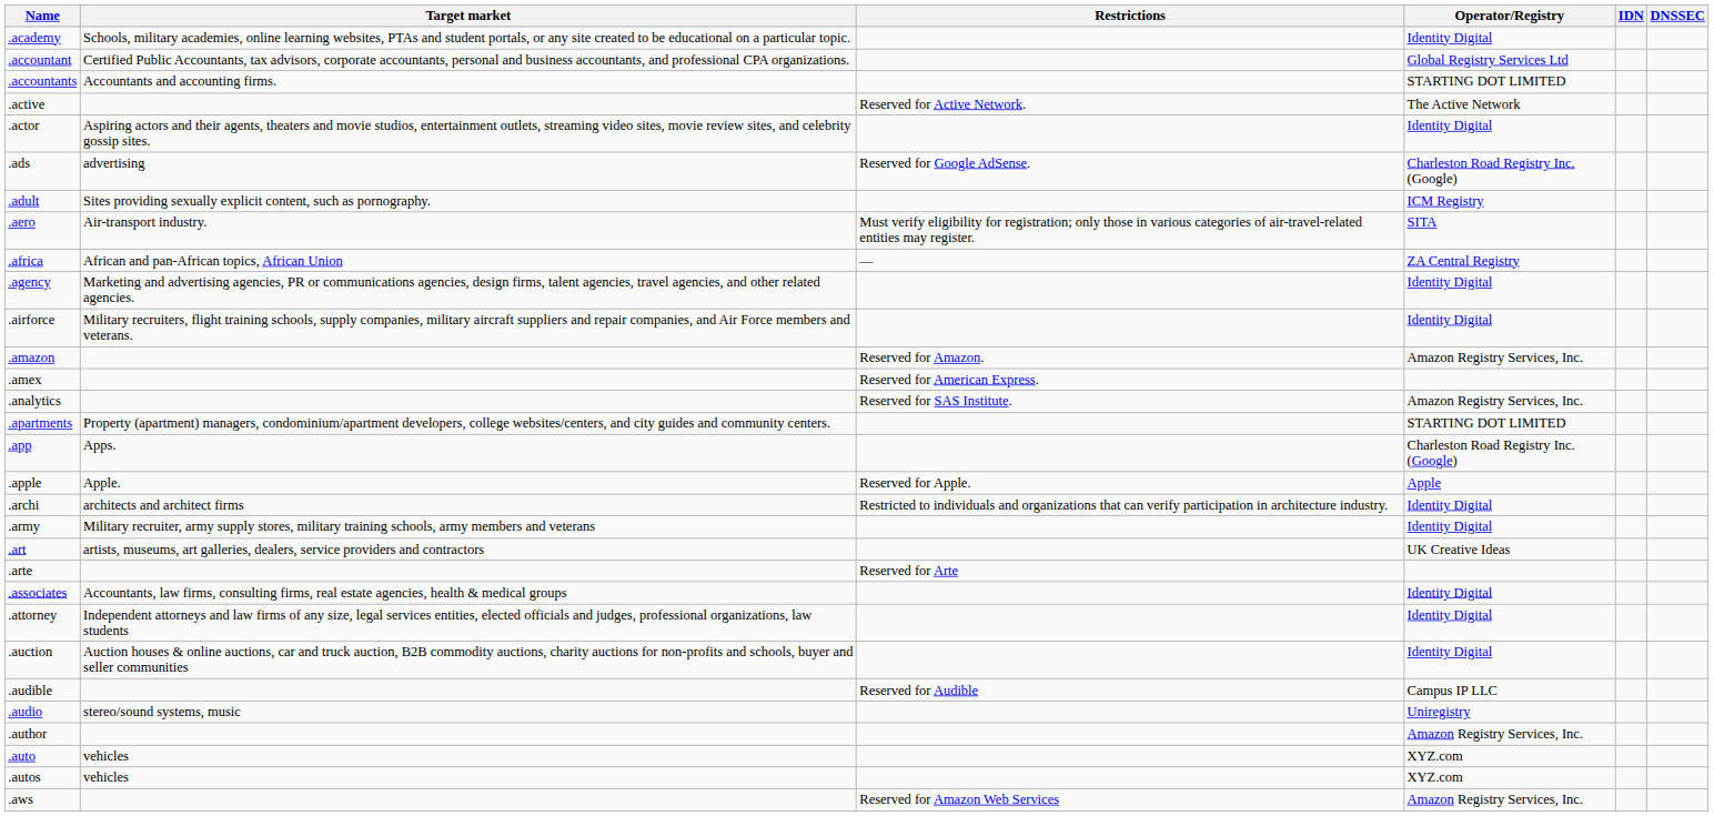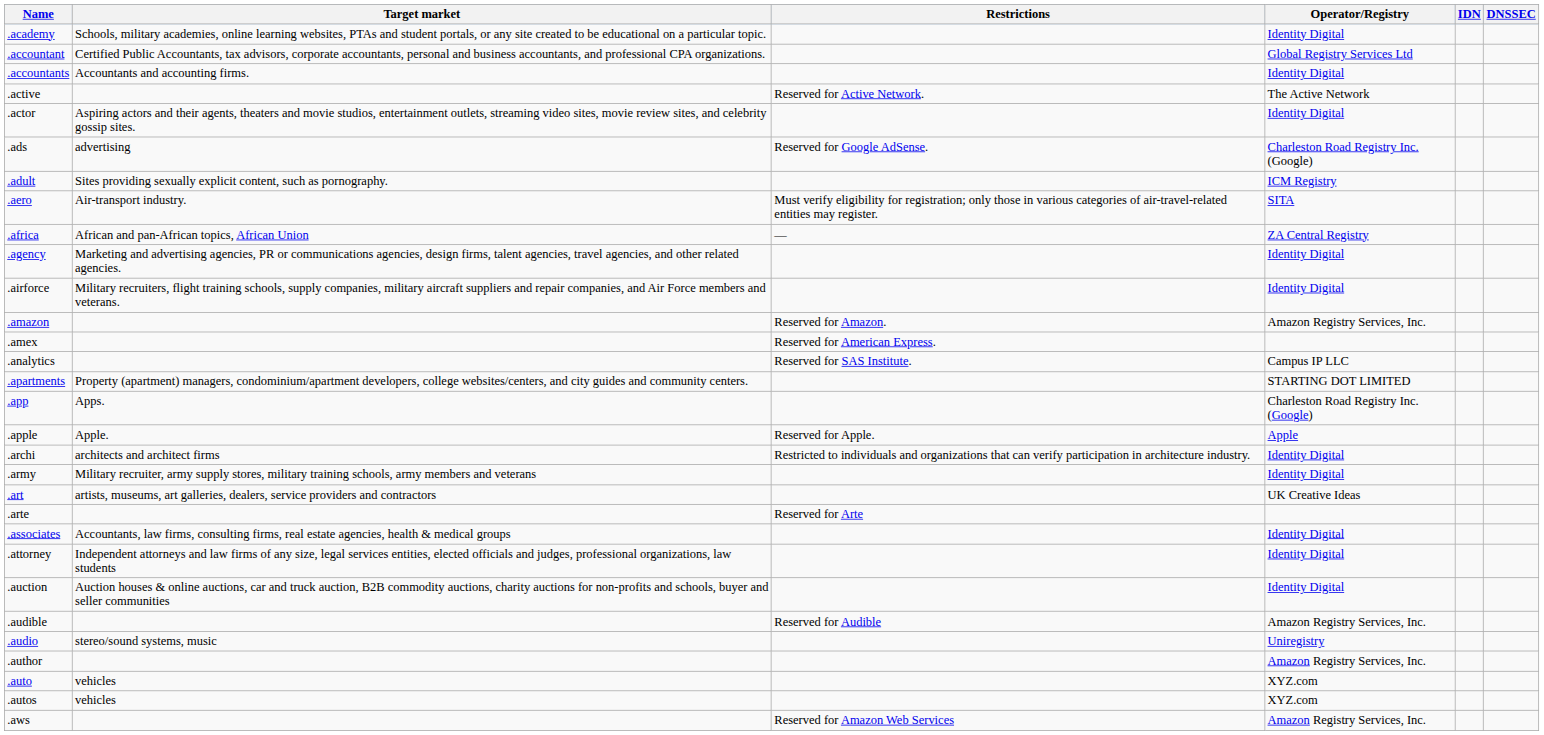 <table class="wikitable sortable">
 <tr style="background:#a0d0ff">
 <th><a href='#'>Name</a></th>
 <th>Target market</th>
 <th class="unsortable">Restrictions</th>
 <th>Operator/Registry</th>
 <th><a href='#'>IDN</a></th>
 <th><a href='#'>DNSSEC</a></th>
 </tr>
 <tr valign="top">
 <td><a href='#'>.academy</a></td>
 <td>Schools, military academies, online learning websites, PTAs and student portals, or any site created to be educational on a particular topic.</td>
 <td></td>
 <td><a href='#'>Identity Digital</a></td>
 <td></td>
 <td></td>
 </tr>
 <tr valign="top">
 <td><a href='#'>.accountant</a></td>
 <td>Certified Public Accountants, tax advisors, corporate accountants, personal and business accountants, and professional CPA organizations.</td>
 <td></td>
 <td><a href='#'>Global Registry Services Ltd</a></td>
 <td></td>
 <td></td>
 </tr>
 <tr valign="top">
 <td><a href='#'>.accountants</a></td>
 <td>Accountants and accounting firms.</td>
 <td></td>
-<td>STARTING DOT LIMITED</td>
+<td><a href='#'>Identity Digital</a></td>
 <td></td>
 <td></td>
 </tr>
 <tr valign="top">
 <td>.active</td>
 <td></td>
 <td>Reserved for <a href='#'>Active Network</a>.</td>
 <td>The Active Network</td>
 <td></td>
 <td></td>
 </tr>
 <tr valign="top">
 <td>.actor</td>
 <td>Aspiring actors and their agents, theaters and movie studios, entertainment outlets, streaming video sites, movie review sites, and celebrity gossip sites.</td>
 <td></td>
 <td><a href='#'>Identity Digital</a></td>
 <td></td>
 <td></td>
 </tr>
 <tr valign=top>
 <td>.ads</td>
 <td>advertising</td>
 <td>Reserved for <a href='#'>Google AdSense</a>.</td>
 <td><a href='#'>Charleston Road Registry Inc.</a> (Google)</td>
 <td></td>
 <td></td>
 </tr>
 <tr valign="top">
 <td><a href='#'>.adult</a></td>
 <td>Sites providing sexually explicit content, such as pornography.</td>
 <td></td>
 <td><a href='#'>ICM Registry</a></td>
 <td></td>
 <td></td>
 </tr>
 <tr valign="top">
 <td><a href='#'>.aero</a></td>
 <td>Air-transport industry.</td>
 <td>Must verify eligibility for registration; only those in various categories of air-travel-related entities may register.</td>
 <td><a href='#'>SITA</a></td>
 <td></td>
 <td></td>
 </tr>
 <tr valign="top">
 <td><a href='#'>.africa</a></td>
 <td>African and pan-African topics, <a href='#'>African Union</a></td>
 <td>—</td>
 <td><a href='#'>ZA Central Registry</a></td>
 <td></td>
 <td></td>
 </tr>
 <tr valign="top">
 <td><a href='#'>.agency</a></td>
 <td>Marketing and advertising agencies, PR or communications agencies, design firms, talent agencies, travel agencies, and other related agencies.</td>
 <td></td>
 <td><a href='#'>Identity Digital</a></td>
 <td></td>
 <td></td>
 </tr>
 <tr valign="top">
 <td>.airforce</td>
 <td>Military recruiters, flight training schools, supply companies, military aircraft suppliers and repair companies, and Air Force members and veterans.</td>
 <td></td>
 <td><a href='#'>Identity Digital</a></td>
 <td></td>
 <td></td>
 </tr>
 <tr valign=top>
 <td><a href='#'>.amazon</a></td>
 <td></td>
 <td>Reserved for <a href='#'>Amazon</a>.</td>
 <td>Amazon Registry Services, Inc.</td>
 <td></td>
 <td></td>
 </tr>
 <tr valign=top>
 <td>.amex</td>
 <td></td>
 <td>Reserved for <a href='#'>American Express</a>.</td>
 <td></td>
 <td></td>
 <td></td>
 </tr>
 <tr valign=top>
 <td>.analytics</td>
 <td></td>
 <td>Reserved for <a href='#'>SAS Institute</a>.</td>
-<td>Amazon Registry Services, Inc.</td>
+<td>Campus IP LLC</td>
 <td></td>
 <td></td>
 </tr>
 <tr valign="top">
 <td><a href='#'>.apartments</a></td>
 <td>Property (apartment) managers, condominium/apartment developers, college websites/centers, and city guides and community centers.</td>
 <td></td>
 <td>STARTING DOT LIMITED</td>
 <td></td>
 <td></td>
 </tr>
 <tr valign="top">
 <td><a href='#'>.app</a></td>
 <td>Apps.</td>
 <td></td>
 <td>Charleston Road Registry Inc.(<a href='#'>Google</a>)</td>
 <td></td>
 <td></td>
 </tr>
 <tr valign="top">
 <td>.apple</td>
 <td>Apple.</td>
 <td>Reserved for Apple.</td>
 <td><a href='#'>Apple</a></td>
 <td></td>
 <td></td>
 </tr>
 <tr valign="top">
 <td>.archi</td>
 <td>architects and architect firms</td>
 <td>Restricted to individuals and organizations that can verify participation in architecture industry.</td>
 <td><a href='#'>Identity Digital</a></td>
 <td></td>
 <td></td>
 </tr>
 <tr valign="top">
 <td>.army</td>
 <td>Military recruiter, army supply stores, military training schools, army members and veterans</td>
 <td></td>
 <td><a href='#'>Identity Digital</a></td>
 <td></td>
 <td></td>
 </tr>
 <tr valign="top">
 <td><a href='#'>.art</a></td>
 <td>artists, museums, art galleries, dealers, service providers and contractors</td>
 <td></td>
 <td>UK Creative Ideas</td>
 <td></td>
 <td></td>
 </tr>
 <tr>
 <td>.arte</td>
 <td></td>
 <td>Reserved for <a href='#'>Arte</a></td>
 <td></td>
 <td></td>
 <td></td>
 </tr>
 <tr valign="top">
 <td><a href='#'>.associates</a></td>
 <td>Accountants, law firms, consulting firms, real estate agencies, health & medical groups</td>
 <td></td>
 <td><a href='#'>Identity Digital</a></td>
 <td></td>
 <td></td>
 </tr>
 <tr valign="top">
 <td>.attorney</td>
 <td>Independent attorneys and law firms of any size, legal services entities, elected officials and judges, professional organizations, law students</td>
 <td></td>
 <td><a href='#'>Identity Digital</a></td>
 <td></td>
 <td></td>
 </tr>
 <tr valign="top">
 <td>.auction</td>
 <td>Auction houses & online auctions, car and truck auction, B2B commodity auctions, charity auctions for non-profits and schools, buyer and seller communities</td>
 <td></td>
 <td><a href='#'>Identity Digital</a></td>
 <td></td>
 <td></td>
 </tr>
 <tr valign=top>
 <td>.audible</td>
 <td></td>
 <td>Reserved for <a href='#'>Audible</a></td>
-<td>Campus IP LLC</td>
+<td>Amazon Registry Services, Inc.</td>
 <td></td>
 <td></td>
 </tr>
 <tr valign="top">
 <td><a href='#'>.audio</a></td>
 <td>stereo/sound systems, music</td>
 <td></td>
 <td><a href='#'>Uniregistry</a></td>
 <td></td>
 <td></td>
 </tr>
 <tr valign=top>
 <td>.author</td>
 <td></td>
 <td></td>
 <td><a href='#'>Amazon</a> Registry Services, Inc.</td>
 <td></td>
 <td></td>
 </tr>
 <tr valign=top>
 <td><a href='#'>.auto</a></td>
 <td>vehicles</td>
 <td></td>
 <td>XYZ.com</td>
 <td></td>
 <td></td>
 </tr>
 <tr valign="top">
 <td>.autos</td>
 <td>vehicles</td>
 <td></td>
 <td>XYZ.com</td>
 <td></td>
 <td></td>
 </tr>
 <tr valign=top>
 <td>.aws</td>
 <td></td>
 <td>Reserved for <a href='#'>Amazon Web Services</a></td>
 <td><a href='#'>Amazon</a> Registry Services, Inc.</td>
 <td></td>
 <td></td>
 </tr>
 </table>
